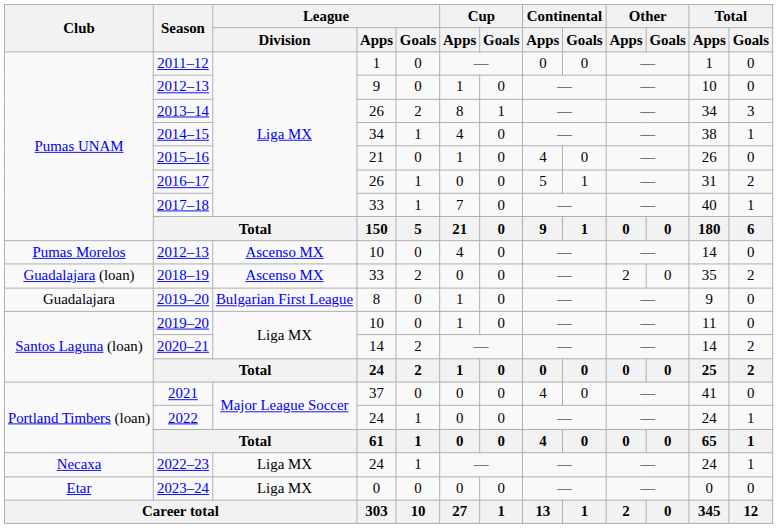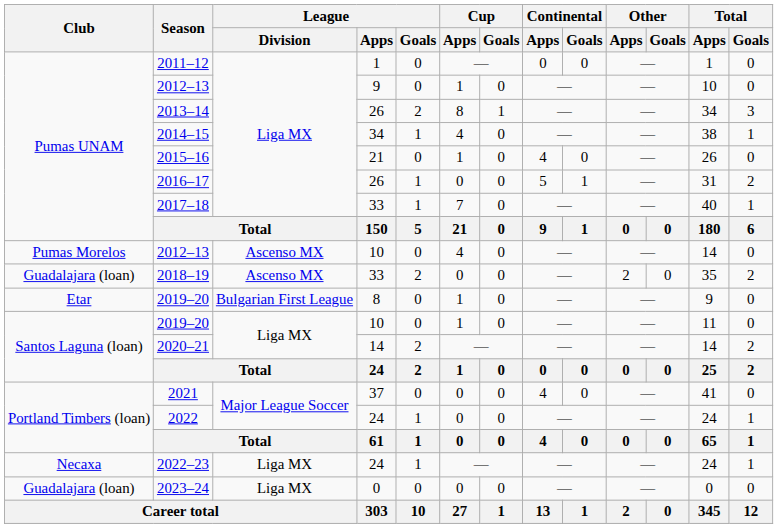 <table class="wikitable", style="text-align:center">
 <tr>
 <th rowspan="2">Club</th>
 <th rowspan="2">Season</th>
 <th colspan="3">League</th>
 <th colspan="2">Cup</th>
 <th colspan="2">Continental</th>
 <th colspan="2">Other</th>
 <th colspan="2">Total</th>
 </tr>
 <tr>
 <th>Division</th>
 <th>Apps</th>
 <th>Goals</th>
 <th>Apps</th>
 <th>Goals</th>
 <th>Apps</th>
 <th>Goals</th>
 <th>Apps</th>
 <th>Goals</th>
 <th>Apps</th>
 <th>Goals</th>
 </tr>
 <tr>
 <td rowspan="8"><a href='#'>Pumas UNAM</a></td>
 <td><a href='#'>2011–12</a></td>
 <td rowspan="7"><a href='#'>Liga MX</a></td>
 <td>1</td>
 <td>0</td>
 <td colspan="2">—</td>
 <td>0</td>
 <td>0</td>
 <td colspan="2">—</td>
 <td>1</td>
 <td>0</td>
 </tr>
 <tr>
 <td><a href='#'>2012–13</a></td>
 <td>9</td>
 <td>0</td>
 <td>1</td>
 <td>0</td>
 <td colspan="2">—</td>
 <td colspan="2">—</td>
 <td>10</td>
 <td>0</td>
 </tr>
 <tr>
 <td><a href='#'>2013–14</a></td>
 <td>26</td>
 <td>2</td>
 <td>8</td>
 <td>1</td>
 <td colspan="2">—</td>
 <td colspan="2">—</td>
 <td>34</td>
 <td>3</td>
 </tr>
 <tr>
 <td><a href='#'>2014–15</a></td>
 <td>34</td>
 <td>1</td>
 <td>4</td>
 <td>0</td>
 <td colspan="2">—</td>
 <td colspan="2">—</td>
 <td>38</td>
 <td>1</td>
 </tr>
 <tr>
 <td><a href='#'>2015–16</a></td>
 <td>21</td>
 <td>0</td>
 <td>1</td>
 <td>0</td>
 <td>4</td>
 <td>0</td>
 <td colspan="2">—</td>
 <td>26</td>
 <td>0</td>
 </tr>
 <tr>
 <td><a href='#'>2016–17</a></td>
 <td>26</td>
 <td>1</td>
 <td>0</td>
 <td>0</td>
 <td>5</td>
 <td>1</td>
 <td colspan="2">—</td>
 <td>31</td>
 <td>2</td>
 </tr>
 <tr>
 <td><a href='#'>2017–18</a></td>
 <td>33</td>
 <td>1</td>
 <td>7</td>
 <td>0</td>
 <td colspan="2">—</td>
 <td colspan="2">—</td>
 <td>40</td>
 <td>1</td>
 </tr>
 <tr>
 <th colspan="2">Total</th>
 <th>150</th>
 <th>5</th>
 <th>21</th>
 <th>0</th>
 <th>9</th>
 <th>1</th>
 <th>0</th>
 <th>0</th>
 <th>180</th>
 <th>6</th>
 </tr>
 <tr>
 <td><a href='#'>Pumas Morelos</a></td>
 <td><a href='#'>2012–13</a></td>
 <td><a href='#'>Ascenso MX</a></td>
 <td>10</td>
 <td>0</td>
 <td>4</td>
 <td>0</td>
 <td colspan="2">—</td>
 <td colspan="2">—</td>
 <td>14</td>
 <td>0</td>
 </tr>
 <tr>
 <td><a href='#'>Guadalajara</a> (loan)</td>
 <td><a href='#'>2018–19</a></td>
 <td><a href='#'>Ascenso MX</a></td>
 <td>33</td>
 <td>2</td>
 <td>0</td>
 <td>0</td>
 <td colspan="2">—</td>
 <td>2</td>
 <td>0</td>
 <td>35</td>
 <td>2</td>
 </tr>
 <tr>
-<td>Guadalajara</td>
+<td><a href='#'>Etar</a></td>
 <td><a href='#'>2019–20</a></td>
 <td><a href='#'>Bulgarian First League</a></td>
 <td>8</td>
 <td>0</td>
 <td>1</td>
 <td>0</td>
 <td colspan="2">—</td>
 <td colspan="2">—</td>
 <td>9</td>
 <td>0</td>
 </tr>
 <tr>
 <td rowspan="3"><a href='#'>Santos Laguna</a> (loan)</td>
 <td><a href='#'>2019–20</a></td>
 <td rowspan="2">Liga MX</td>
 <td>10</td>
 <td>0</td>
 <td>1</td>
 <td>0</td>
 <td colspan="2">—</td>
 <td colspan="2">—</td>
 <td>11</td>
 <td>0</td>
 </tr>
 <tr>
 <td><a href='#'>2020–21</a></td>
 <td>14</td>
 <td>2</td>
 <td colspan="2">—</td>
 <td colspan="2">—</td>
 <td colspan="2">—</td>
 <td>14</td>
 <td>2</td>
 </tr>
 <tr>
 <th colspan="2">Total</th>
 <th>24</th>
 <th>2</th>
 <th>1</th>
 <th>0</th>
 <th>0</th>
 <th>0</th>
 <th>0</th>
 <th>0</th>
 <th>25</th>
 <th>2</th>
 </tr>
 <tr>
 <td rowspan="3"><a href='#'>Portland Timbers</a> (loan)</td>
 <td><a href='#'>2021</a></td>
 <td rowspan="2"><a href='#'>Major League Soccer</a></td>
 <td>37</td>
 <td>0</td>
 <td>0</td>
 <td>0</td>
 <td>4</td>
 <td>0</td>
 <td colspan="2">—</td>
 <td>41</td>
 <td>0</td>
 </tr>
 <tr>
 <td><a href='#'>2022</a></td>
 <td>24</td>
 <td>1</td>
 <td>0</td>
 <td>0</td>
 <td colspan="2">—</td>
 <td colspan="2">—</td>
 <td>24</td>
 <td>1</td>
 </tr>
 <tr>
 <th colspan="2">Total</th>
 <th>61</th>
 <th>1</th>
 <th>0</th>
 <th>0</th>
 <th>4</th>
 <th>0</th>
 <th>0</th>
 <th>0</th>
 <th>65</th>
 <th>1</th>
 </tr>
 <tr>
 <td><a href='#'>Necaxa</a></td>
 <td><a href='#'>2022–23</a></td>
 <td>Liga MX</td>
 <td>24</td>
 <td>1</td>
 <td colspan="2">—</td>
 <td colspan="2">—</td>
 <td colspan="2">—</td>
 <td>24</td>
 <td>1</td>
 </tr>
 <tr>
-<td><a href='#'>Etar</a></td>
+<td><a href='#'>Guadalajara</a> (loan)</td>
 <td><a href='#'>2023–24</a></td>
 <td>Liga MX</td>
 <td>0</td>
 <td>0</td>
 <td>0</td>
 <td>0</td>
 <td colspan="2">—</td>
 <td colspan="2">—</td>
 <td>0</td>
 <td>0</td>
 </tr>
 <tr>
 <th colspan="3">Career total</th>
 <th>303</th>
 <th>10</th>
 <th>27</th>
 <th>1</th>
 <th>13</th>
 <th>1</th>
 <th>2</th>
 <th>0</th>
 <th>345</th>
 <th>12</th>
 </tr>
 </table>
